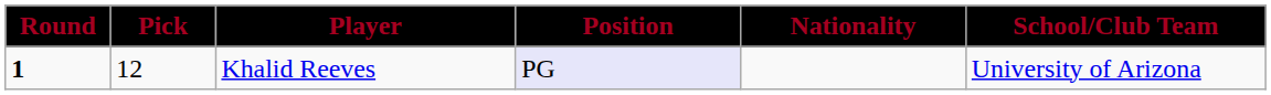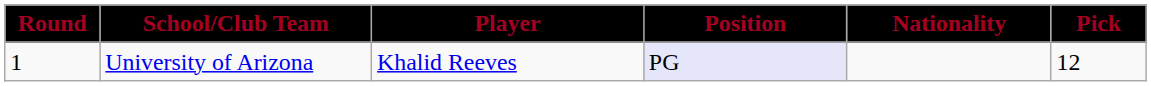 <table class="wikitable sortable sortable">
 <tr>
 <th style="background:#000000;color:#A50021;" width="7%">Round</th>
-<th style="background:#000000;color:#A50021;" width="7%">Pick</th>
+<th style="background:#000000;color:#A50021;" width="20%">School/Club Team</th>
 <th style="background:#000000;color:#A50021;" width="20%">Player</th>
 <th style="background:#000000;color:#A50021;" width="15%">Position</th>
 <th style="background:#000000;color:#A50021;" width="15%">Nationality</th>
-<th style="background:#000000;color:#A50021;" width="20%">School/Club Team</th>
+<th style="background:#000000;color:#A50021;" width="7%">Pick</th>
 </tr>
 <tr>
-<td><strong>1</strong></td>
-<td>12</td>
+<td>1</td>
+<td><a href='#'>University of Arizona</a></td>
 <td><a href='#'>Khalid Reeves</a></td>
 <td style="background: lavender;">PG</td>
 <td></td>
-<td><a href='#'>University of Arizona</a></td>
+<td>12</td>
 </tr>
 </table>
